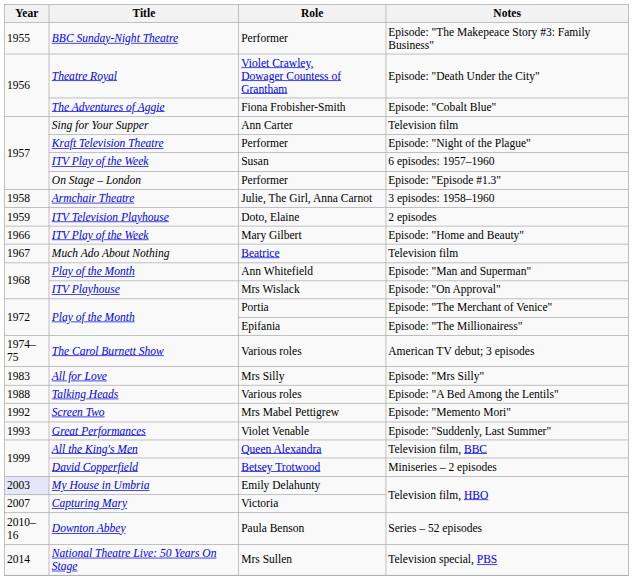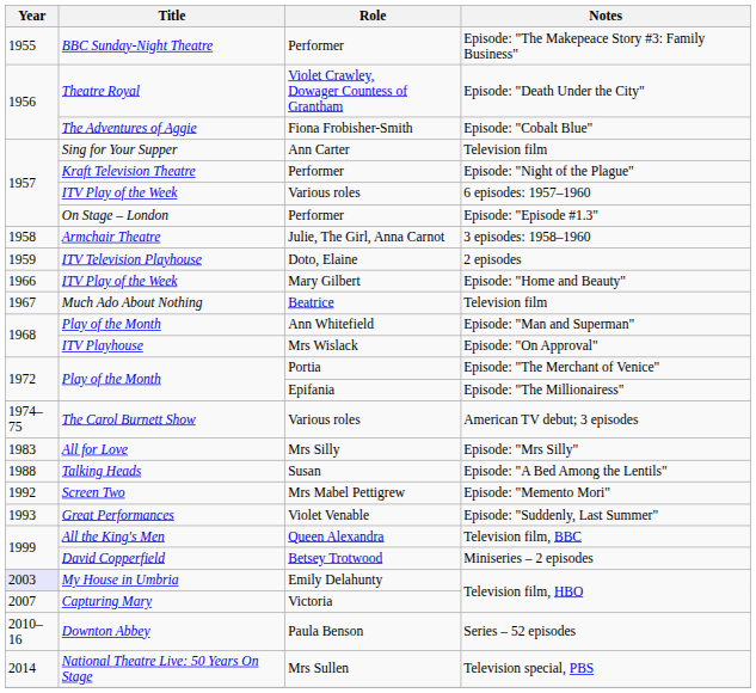 <table class="wikitable sortable">
 <tr>
 <th>Year</th>
 <th>Title</th>
 <th>Role</th>
 <th class="unsortable">Notes</th>
 </tr>
 <tr>
 <td>1955</td>
 <td><em><a href='#'>BBC Sunday-Night Theatre</a></em></td>
 <td>Performer</td>
 <td>Episode: "The Makepeace Story #3: Family Business"</td>
 </tr>
 <tr>
 <td rowspan=2>1956</td>
 <td><em><a href='#'>Theatre Royal</a></em></td>
 <td><a href='#'>Violet Crawley, <br> Dowager Countess of Grantham</a></td>
 <td>Episode: "Death Under the City"</td>
 </tr>
 <tr>
 <td><em><a href='#'>The Adventures of Aggie</a></em></td>
 <td>Fiona Frobisher-Smith</td>
 <td>Episode: "Cobalt Blue"</td>
 </tr>
 <tr>
 <td rowspan=4>1957</td>
 <td><em>Sing for Your Supper</em></td>
 <td>Ann Carter</td>
 <td>Television film</td>
 </tr>
 <tr>
 <td><em><a href='#'>Kraft Television Theatre</a></em></td>
 <td>Performer</td>
 <td>Episode: "Night of the Plague"</td>
 </tr>
 <tr>
 <td><em><a href='#'>ITV Play of the Week</a></em></td>
-<td>Susan</td>
+<td>Various roles</td>
 <td>6 episodes: 1957–1960</td>
 </tr>
 <tr>
 <td><em>On Stage – London</em></td>
 <td>Performer</td>
 <td>Episode: "Episode #1.3"</td>
 </tr>
 <tr>
 <td>1958</td>
 <td><em><a href='#'>Armchair Theatre</a></em></td>
 <td>Julie, The Girl, Anna Carnot</td>
 <td>3 episodes: 1958–1960</td>
 </tr>
 <tr>
 <td>1959</td>
 <td><em><a href='#'>ITV Television Playhouse</a></em></td>
 <td>Doto, Elaine</td>
 <td>2 episodes</td>
 </tr>
 <tr>
 <td>1966</td>
 <td><em><a href='#'>ITV Play of the Week</a></em></td>
 <td>Mary Gilbert</td>
 <td>Episode: "Home and Beauty"</td>
 </tr>
 <tr>
 <td>1967</td>
 <td><em>Much Ado About Nothing</em></td>
 <td><a href='#'>Beatrice</a></td>
 <td>Television film</td>
 </tr>
 <tr>
 <td rowspan=2>1968</td>
 <td><em><a href='#'>Play of the Month</a></em></td>
 <td>Ann Whitefield</td>
 <td>Episode: "Man and Superman"</td>
 </tr>
 <tr>
 <td><em><a href='#'>ITV Playhouse</a></em></td>
 <td>Mrs Wislack</td>
 <td>Episode: "On Approval"</td>
 </tr>
 <tr>
 <td rowspan=2>1972</td>
 <td rowspan=2><em><a href='#'>Play of the Month</a></em></td>
 <td>Portia</td>
 <td>Episode: "The Merchant of Venice"</td>
 </tr>
 <tr>
 <td>Epifania</td>
 <td>Episode: "The Millionairess"</td>
 </tr>
 <tr>
 <td>1974–75</td>
 <td><em><a href='#'>The Carol Burnett Show</a></em></td>
 <td>Various roles</td>
 <td>American TV debut; 3 episodes</td>
 </tr>
 <tr>
 <td>1983</td>
 <td><em><a href='#'>All for Love</a></em></td>
 <td>Mrs Silly</td>
 <td>Episode: "Mrs Silly"</td>
 </tr>
 <tr>
 <td>1988</td>
 <td><em><a href='#'>Talking Heads</a></em></td>
-<td>Various roles</td>
+<td>Susan</td>
 <td>Episode: "A Bed Among the Lentils"</td>
 </tr>
 <tr>
 <td>1992</td>
 <td><em><a href='#'>Screen Two</a></em></td>
 <td>Mrs Mabel Pettigrew</td>
 <td>Episode: "Memento Mori"</td>
 </tr>
 <tr>
 <td>1993</td>
 <td><em><a href='#'>Great Performances</a></em></td>
 <td>Violet Venable</td>
 <td>Episode: "Suddenly, Last Summer"</td>
 </tr>
 <tr>
 <td rowspan=2>1999</td>
 <td><em><a href='#'>All the King's Men</a></em></td>
 <td><a href='#'>Queen Alexandra</a></td>
 <td>Television film, <a href='#'>BBC</a></td>
 </tr>
 <tr>
 <td><em><a href='#'>David Copperfield</a></em></td>
 <td><a href='#'>Betsey Trotwood</a></td>
 <td>Miniseries – 2 episodes</td>
 </tr>
 <tr>
 <td style="background: lavender;">2003</td>
 <td><em><a href='#'>My House in Umbria</a></em></td>
 <td>Emily Delahunty</td>
 <td rowspan="2">Television film, <a href='#'>HBO</a></td>
 </tr>
 <tr>
 <td>2007</td>
 <td><em><a href='#'>Capturing Mary</a></em></td>
 <td>Victoria</td>
 </tr>
 <tr>
 <td>2010–16</td>
 <td><em><a href='#'>Downton Abbey</a></em></td>
 <td>Paula Benson</td>
 <td>Series – 52 episodes</td>
 </tr>
 <tr>
 <td>2014</td>
 <td><em><a href='#'>National Theatre Live: 50 Years On Stage</a></em></td>
 <td>Mrs Sullen</td>
 <td>Television special, <a href='#'>PBS</a></td>
 </tr>
 <tr>
 </tr>
 </table>
